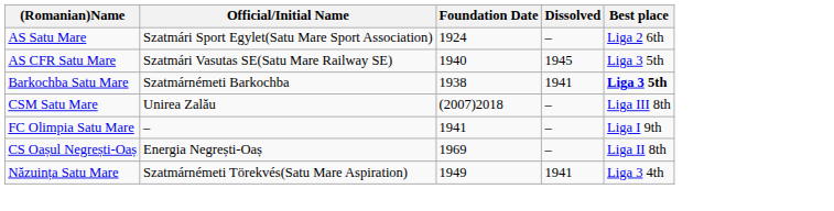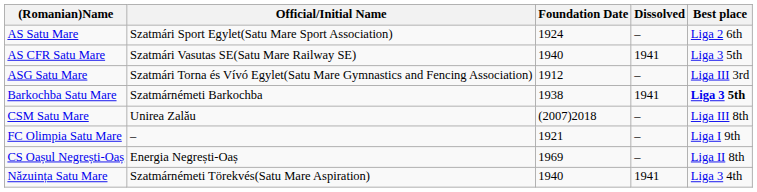 <table class="wikitable sortable mw-collapsible" style=" font-size: 87%;">
 <tr>
 <th>(Romanian)Name</th>
 <th>Official/Initial Name</th>
 <th>Foundation Date</th>
 <th>Dissolved</th>
 <th>Best place</th>
 </tr>
 <tr>
 <td><a href='#'>AS Satu Mare</a></td>
 <td>Szatmári Sport Egylet(Satu Mare Sport Association)</td>
 <td>1924</td>
 <td>–</td>
 <td><a href='#'>Liga 2</a> 6th</td>
 </tr>
 <tr>
 <td><a href='#'>AS CFR Satu Mare</a></td>
 <td>Szatmári Vasutas SE(Satu Mare Railway SE)</td>
 <td>1940</td>
-<td>1945</td>
+<td>1941</td>
 <td><a href='#'>Liga 3</a> 5th</td>
+</tr>
+<tr>
+<td><a href='#'>ASG Satu Mare</a></td>
+<td>Szatmári Torna és Vívó Egylet(Satu Mare Gymnastics and Fencing Association)</td>
+<td>1912</td>
+<td>–</td>
+<td><a href='#'>Liga III</a> 3rd</td>
 </tr>
 <tr>
 <td><a href='#'>Barkochba Satu Mare</a></td>
 <td>Szatmárnémeti Barkochba</td>
 <td>1938</td>
 <td>1941</td>
 <td><strong><a href='#'>Liga 3</a> 5th</strong></td>
 </tr>
 <tr>
 <td><a href='#'>CSM Satu Mare</a></td>
 <td>Unirea Zalău</td>
 <td>(2007)2018</td>
 <td>–</td>
 <td><a href='#'>Liga III</a> 8th</td>
 </tr>
 <tr>
 <td><a href='#'>FC Olimpia Satu Mare</a></td>
 <td>–</td>
-<td>1941</td>
+<td>1921</td>
 <td>–</td>
 <td><a href='#'>Liga I</a> 9th</td>
 </tr>
 <tr>
 <td><a href='#'>CS Oașul Negrești-Oaș</a></td>
 <td>Energia Negrești-Oaș</td>
 <td>1969</td>
 <td>–</td>
 <td><a href='#'>Liga II</a> 8th</td>
 </tr>
 <tr>
 <td><a href='#'>Năzuința Satu Mare</a></td>
 <td>Szatmárnémeti Törekvés(Satu Mare Aspiration)</td>
-<td>1949</td>
+<td>1940</td>
 <td>1941</td>
 <td><a href='#'>Liga 3</a> 4th</td>
 </tr>
 </table>
